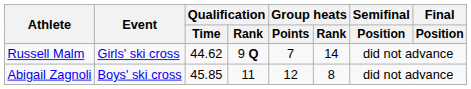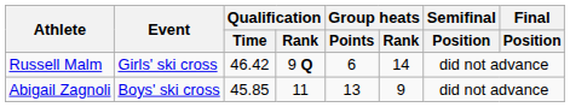 <table class="wikitable" style="font-size:90%">
 <tr>
 <th rowspan="2">Athlete</th>
 <th rowspan="2">Event</th>
 <th colspan=2>Qualification</th>
 <th colspan=2>Group heats</th>
 <th>Semifinal</th>
 <th>Final</th>
 </tr>
 <tr style="font-size:95%">
 <th>Time</th>
 <th>Rank</th>
 <th>Points</th>
 <th>Rank</th>
 <th>Position</th>
 <th>Position</th>
 </tr>
 <tr align=center>
 <td align=left><a href='#'>Russell Malm</a></td>
 <td align=left><a href='#'>Girls' ski cross</a></td>
-<td>44.62</td>
+<td>46.42</td>
 <td>9 <strong>Q</strong></td>
-<td>7</td>
+<td>6</td>
 <td>14</td>
 <td colspan=2>did not advance</td>
 </tr>
 <tr align=center>
 <td align=left><a href='#'>Abigail Zagnoli</a></td>
 <td align=left><a href='#'>Boys' ski cross</a></td>
 <td>45.85</td>
 <td>11</td>
-<td>12</td>
-<td>8</td>
+<td>13</td>
+<td>9</td>
 <td colspan=2>did not advance</td>
 </tr>
 </table>
